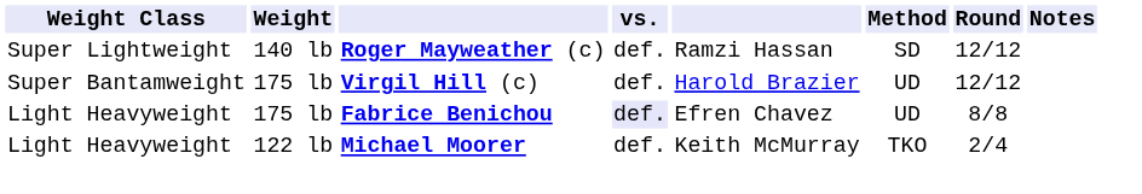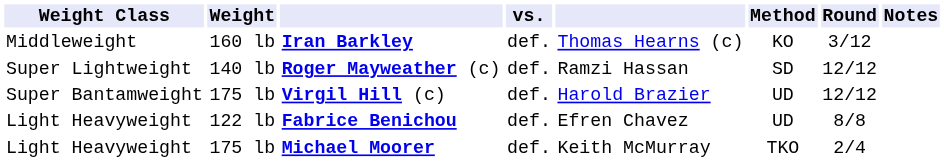 <table class="toccolours" style="font-size: 85%;">
 <tr>
 <th style="background:#e6e8fa; color:#000; text-align:center;">Weight Class</th>
 <th style="background:#e6e8fa; color:#000; text-align:center;">Weight</th>
 <th style="background:#e6e8fa; color:#000; text-align:center;"></th>
 <th style="background:#e6e8fa; color:#000; text-align:center;">vs.</th>
 <th style="background:#e6e8fa; color:#000; text-align:center;"></th>
 <th style="background:#e6e8fa; color:#000; text-align:center;">Method</th>
 <th style="background:#e6e8fa; color:#000; text-align:center;">Round</th>
 <th style="background:#e6e8fa; color:#000; text-align:center;">Notes</th>
+</tr>
+<tr>
+<td>Middleweight</td>
+<td>160 lb</td>
+<td><strong><a href='#'>Iran Barkley</a></strong></td>
+<td>def.</td>
+<td><a href='#'>Thomas Hearns</a> (c)</td>
+<td align=center>KO</td>
+<td align=center>3/12</td>
+<td></td>
 </tr>
 <tr>
 <td>Super Lightweight</td>
 <td>140 lb</td>
 <td><strong><a href='#'>Roger Mayweather</a></strong> (c)</td>
 <td>def.</td>
 <td>Ramzi Hassan</td>
 <td align=center>SD</td>
 <td align=center>12/12</td>
 </tr>
 <tr>
 <td>Super Bantamweight</td>
 <td>175 lb</td>
 <td><strong><a href='#'>Virgil Hill</a></strong> (c)</td>
 <td>def.</td>
 <td><a href='#'>Harold Brazier</a></td>
 <td align=center>UD</td>
 <td align=center>12/12</td>
 </tr>
 <tr>
 <td>Light Heavyweight</td>
-<td>175 lb</td>
+<td>122 lb</td>
 <td><strong><a href='#'>Fabrice Benichou</a></strong></td>
-<td style="background: lavender;">def.</td>
+<td>def.</td>
 <td>Efren Chavez</td>
 <td align=center>UD</td>
 <td align=center>8/8</td>
 </tr>
 <tr>
 <td>Light Heavyweight</td>
-<td>122 lb</td>
+<td>175 lb</td>
 <td><strong><a href='#'>Michael Moorer</a></strong></td>
 <td>def.</td>
 <td>Keith McMurray</td>
 <td align=center>TKO</td>
 <td align=center>2/4</td>
 </tr>
 </table>
